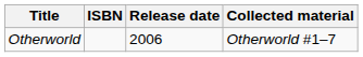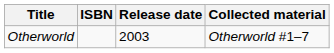 <table class="wikitable">
 <tr>
 <th>Title</th>
 <th>ISBN</th>
 <th>Release date</th>
 <th>Collected material</th>
 </tr>
 <tr>
 <td><em>Otherworld</em></td>
 <td></td>
-<td>2006</td>
+<td>2003</td>
 <td><em>Otherworld</em> #1–7</td>
 </tr>
 </table>
